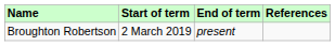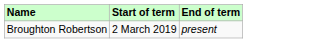 <table border="1" class="wikitable">
 <tr style="background-color:#cfc;">
 <td><strong>Name</strong></td>
 <td><strong>Start of term</strong></td>
 <td><strong>End of term</strong></td>
-<td><strong>References</strong></td>
 </tr>
 <tr>
 <td>Broughton Robertson</td>
 <td>2 March 2019</td>
 <td><em>present</em></td>
-<td></td>
 </tr>
 </table>
